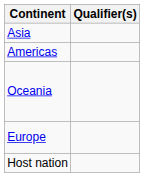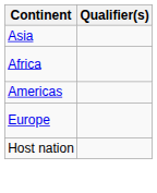 <table class=wikitable>
 <tr>
 <th>Continent</th>
 <th>Qualifier(s)</th>
 </tr>
 <tr>
 <td><a href='#'>Asia</a></td>
 <td> <br> </td>
 </tr>
 <tr>
+<td><a href='#'>Africa</a></td>
+<td><br> <br> </td>
+</tr>
+<tr>
 <td><a href='#'>Americas</a></td>
 <td> <br> </td>
-</tr>
-<tr>
-<td><a href='#'>Oceania</a></td>
-<td><br> <br> <br> <br> </td>
 </tr>
 <tr>
 <td><a href='#'>Europe</a></td>
 <td> <br> <br> </td>
 </tr>
 <tr>
 <td>Host nation</td>
 <td></td>
 </tr>
 </table>
